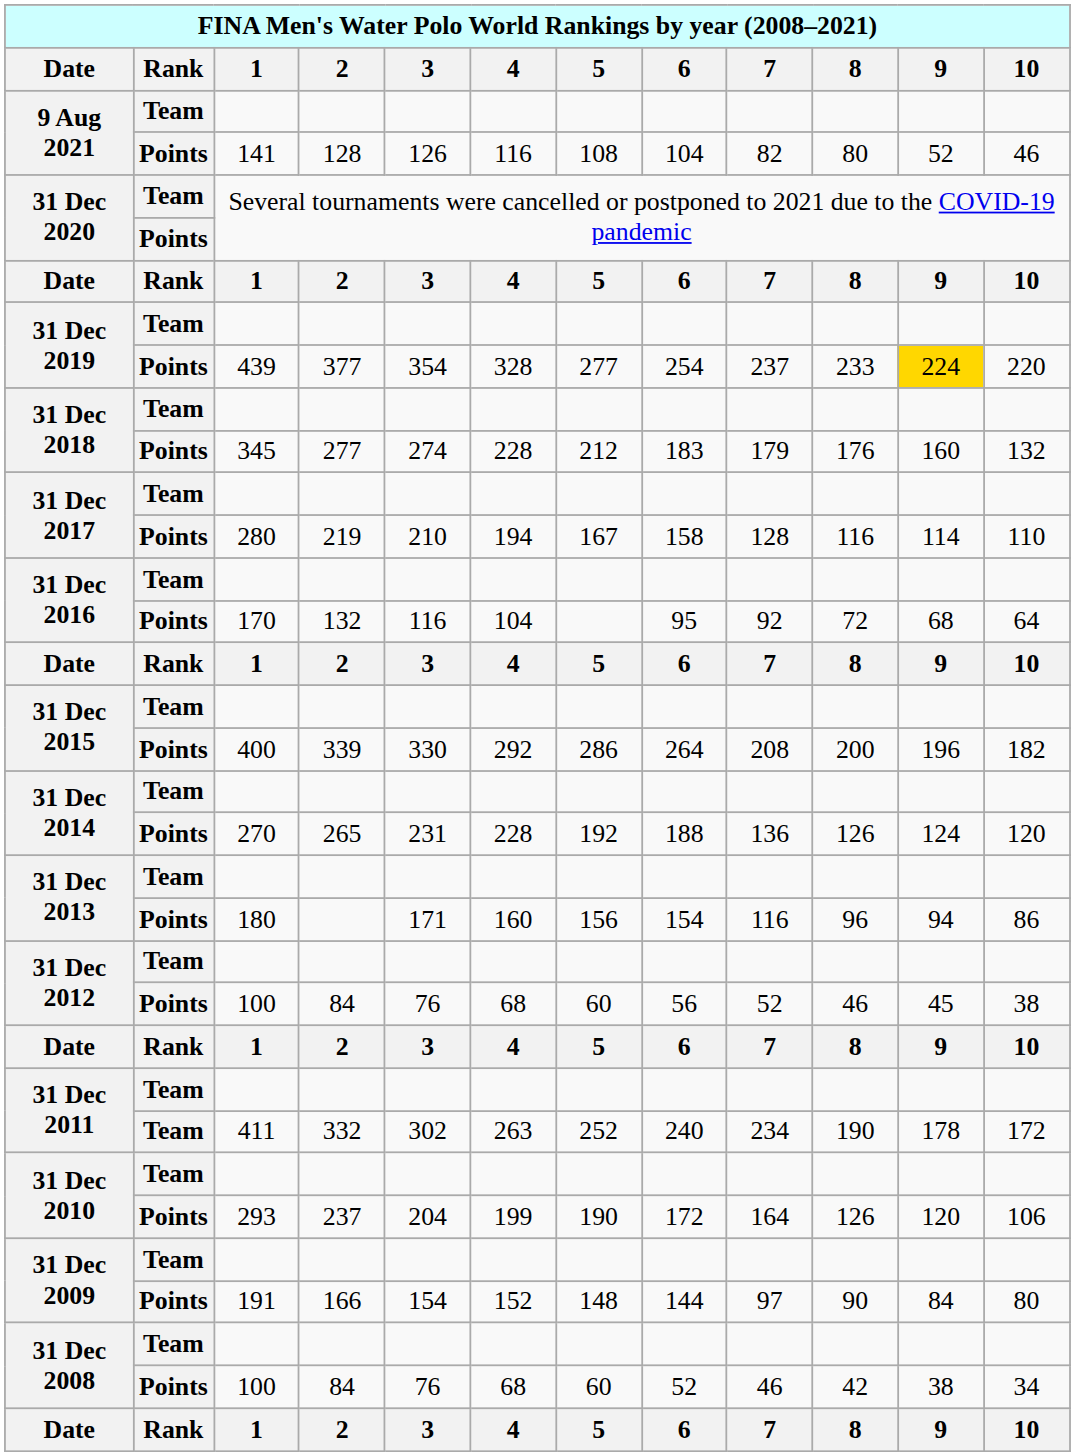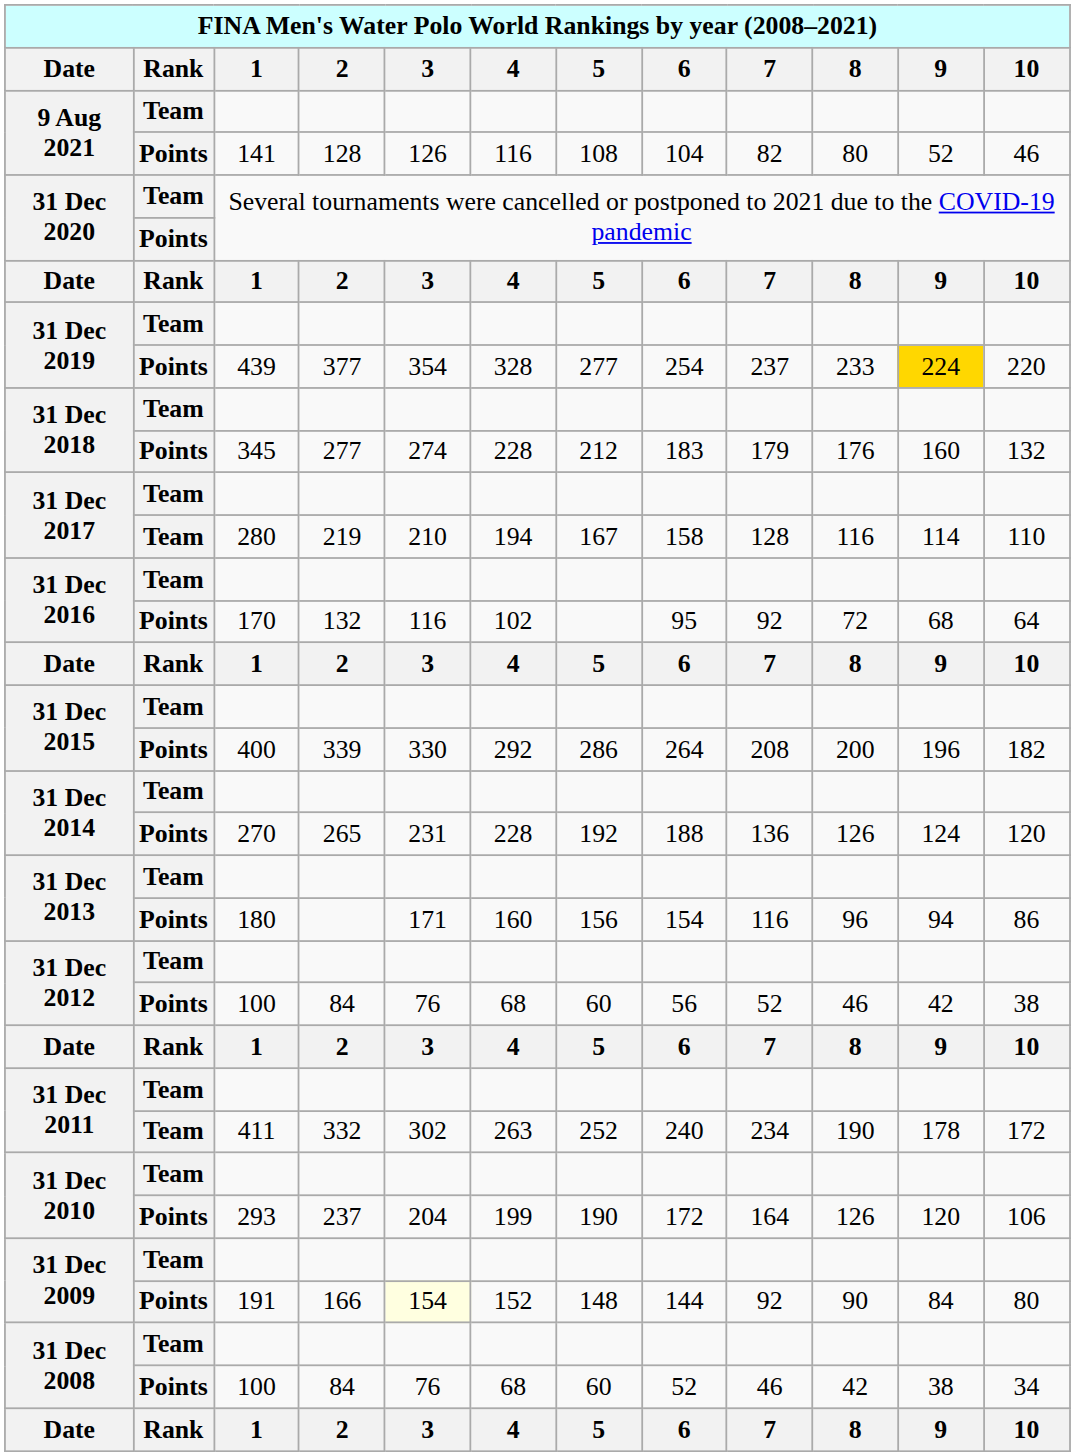 <table class="wikitable" style="text-align: center; font-size: 90%; margin-left: 1em;">
 <tr>
 <th colspan="12" style="background-color: #ccffff;">FINA Men's Water Polo World Rankings by year (2008–2021)</th>
 </tr>
 <tr>
 <th>Date</th>
 <th>Rank</th>
 <th>1</th>
 <th>2</th>
 <th>3</th>
 <th>4</th>
 <th>5</th>
 <th>6</th>
 <th>7</th>
 <th>8</th>
 <th>9</th>
 <th>10</th>
 </tr>
 <tr>
 <th rowspan="2">9 Aug 2021</th>
 <th>Team</th>
 <td></td>
 <td></td>
 <td></td>
 <td></td>
 <td></td>
 <td></td>
 <td></td>
 <td></td>
 <td></td>
 <td></td>
 </tr>
 <tr>
 <th>Points</th>
 <td>141</td>
 <td>128</td>
 <td>126</td>
 <td>116</td>
 <td>108</td>
 <td>104</td>
 <td>82</td>
 <td>80</td>
 <td>52</td>
 <td>46</td>
 </tr>
 <tr>
 <th rowspan="2">31 Dec 2020</th>
 <th>Team</th>
 <td rowspan="2" colspan="10">Several tournaments were cancelled or postponed to 2021 due to the <a href='#'>COVID-19 pandemic</a></td>
 </tr>
 <tr>
 <th>Points</th>
 </tr>
 <tr>
 <th>Date</th>
 <th>Rank</th>
 <th>1</th>
 <th>2</th>
 <th>3</th>
 <th>4</th>
 <th>5</th>
 <th>6</th>
 <th>7</th>
 <th>8</th>
 <th>9</th>
 <th>10</th>
 </tr>
 <tr>
 <th rowspan="2">31 Dec 2019</th>
 <th>Team</th>
 <td></td>
 <td></td>
 <td></td>
 <td></td>
 <td></td>
 <td></td>
 <td></td>
 <td></td>
 <td></td>
 <td></td>
 </tr>
 <tr>
 <th>Points</th>
 <td>439</td>
 <td>377</td>
 <td>354</td>
 <td>328</td>
 <td>277</td>
 <td>254</td>
 <td>237</td>
 <td>233</td>
 <td style="background: gold;">224</td>
 <td>220</td>
 </tr>
 <tr>
 <th rowspan="2">31 Dec 2018</th>
 <th>Team</th>
 <td></td>
 <td></td>
 <td></td>
 <td></td>
 <td></td>
 <td></td>
 <td></td>
 <td></td>
 <td></td>
 <td></td>
 </tr>
 <tr>
 <th>Points</th>
 <td>345</td>
 <td>277</td>
 <td>274</td>
 <td>228</td>
 <td>212</td>
 <td>183</td>
 <td>179</td>
 <td>176</td>
 <td>160</td>
 <td>132</td>
 </tr>
 <tr>
 <th rowspan="2">31 Dec 2017</th>
 <th>Team</th>
 <td></td>
 <td></td>
 <td></td>
 <td></td>
 <td></td>
 <td></td>
 <td></td>
 <td></td>
 <td></td>
 <td></td>
 </tr>
 <tr>
-<th>Points</th>
+<th>Team</th>
 <td>280</td>
 <td>219</td>
 <td>210</td>
 <td>194</td>
 <td>167</td>
 <td>158</td>
 <td>128</td>
 <td>116</td>
 <td>114</td>
 <td>110</td>
 </tr>
 <tr>
 <th rowspan="2">31 Dec 2016</th>
 <th>Team</th>
 <td></td>
 <td></td>
 <td></td>
 <td><br></td>
 <td></td>
 <td></td>
 <td></td>
 <td></td>
 <td></td>
 <td></td>
 </tr>
 <tr>
 <th>Points</th>
 <td>170</td>
 <td>132</td>
 <td>116</td>
-<td>104</td>
+<td>102</td>
 <td></td>
 <td>95</td>
 <td>92</td>
 <td>72</td>
 <td>68</td>
 <td>64</td>
 </tr>
 <tr>
 <th>Date</th>
 <th>Rank</th>
 <th>1</th>
 <th>2</th>
 <th>3</th>
 <th>4</th>
 <th>5</th>
 <th>6</th>
 <th>7</th>
 <th>8</th>
 <th>9</th>
 <th>10</th>
 </tr>
 <tr>
 <th rowspan="2">31 Dec 2015</th>
 <th>Team</th>
 <td></td>
 <td></td>
 <td></td>
 <td></td>
 <td></td>
 <td></td>
 <td></td>
 <td></td>
 <td></td>
 <td></td>
 </tr>
 <tr>
 <th>Points</th>
 <td>400</td>
 <td>339</td>
 <td>330</td>
 <td>292</td>
 <td>286</td>
 <td>264</td>
 <td>208</td>
 <td>200</td>
 <td>196</td>
 <td>182</td>
 </tr>
 <tr>
 <th rowspan="2">31 Dec 2014</th>
 <th>Team</th>
 <td></td>
 <td></td>
 <td></td>
 <td></td>
 <td></td>
 <td></td>
 <td></td>
 <td></td>
 <td></td>
 <td></td>
 </tr>
 <tr>
 <th>Points</th>
 <td>270</td>
 <td>265</td>
 <td>231</td>
 <td>228</td>
 <td>192</td>
 <td>188</td>
 <td>136</td>
 <td>126</td>
 <td>124</td>
 <td>120</td>
 </tr>
 <tr>
 <th rowspan="2">31 Dec 2013</th>
 <th>Team</th>
 <td><br></td>
 <td></td>
 <td></td>
 <td></td>
 <td></td>
 <td></td>
 <td></td>
 <td></td>
 <td></td>
 <td></td>
 </tr>
 <tr>
 <th>Points</th>
 <td>180</td>
 <td></td>
 <td>171</td>
 <td>160</td>
 <td>156</td>
 <td>154</td>
 <td>116</td>
 <td>96</td>
 <td>94</td>
 <td>86</td>
 </tr>
 <tr>
 <th rowspan="2">31 Dec 2012</th>
 <th>Team</th>
 <td></td>
 <td></td>
 <td></td>
 <td></td>
 <td></td>
 <td></td>
 <td></td>
 <td></td>
 <td></td>
 <td></td>
 </tr>
 <tr>
 <th>Points</th>
 <td>100</td>
 <td>84</td>
 <td>76</td>
 <td>68</td>
 <td>60</td>
 <td>56</td>
 <td>52</td>
 <td>46</td>
-<td>45</td>
+<td>42</td>
 <td>38</td>
 </tr>
 <tr>
 <th>Date</th>
 <th>Rank</th>
 <th>1</th>
 <th>2</th>
 <th>3</th>
 <th>4</th>
 <th>5</th>
 <th>6</th>
 <th>7</th>
 <th>8</th>
 <th>9</th>
 <th>10</th>
 </tr>
 <tr>
 <th rowspan="2">31 Dec 2011</th>
 <th>Team</th>
 <td></td>
 <td></td>
 <td></td>
 <td></td>
 <td></td>
 <td></td>
 <td></td>
 <td></td>
 <td></td>
 <td></td>
 </tr>
 <tr>
 <th>Team</th>
 <td>411</td>
 <td>332</td>
 <td>302</td>
 <td>263</td>
 <td>252</td>
 <td>240</td>
 <td>234</td>
 <td>190</td>
 <td>178</td>
 <td>172</td>
 </tr>
 <tr>
 <th rowspan="2">31 Dec 2010</th>
 <th>Team</th>
 <td></td>
 <td></td>
 <td></td>
 <td></td>
 <td></td>
 <td></td>
 <td></td>
 <td></td>
 <td></td>
 <td></td>
 </tr>
 <tr>
 <th>Points</th>
 <td>293</td>
 <td>237</td>
 <td>204</td>
 <td>199</td>
 <td>190</td>
 <td>172</td>
 <td>164</td>
 <td>126</td>
 <td>120</td>
 <td>106</td>
 </tr>
 <tr>
 <th rowspan="2">31 Dec 2009</th>
 <th>Team</th>
 <td></td>
 <td></td>
 <td></td>
 <td></td>
 <td></td>
 <td></td>
 <td></td>
 <td></td>
 <td></td>
 <td></td>
 </tr>
 <tr>
 <th>Points</th>
 <td>191</td>
 <td>166</td>
-<td>154</td>
+<td style="background: lightyellow;">154</td>
 <td>152</td>
 <td>148</td>
 <td>144</td>
-<td>97</td>
+<td>92</td>
 <td>90</td>
 <td>84</td>
 <td>80</td>
 </tr>
 <tr>
 <th rowspan="2">31 Dec 2008</th>
 <th>Team</th>
 <td></td>
 <td></td>
 <td></td>
 <td></td>
 <td></td>
 <td></td>
 <td></td>
 <td></td>
 <td></td>
 <td></td>
 </tr>
 <tr>
 <th>Points</th>
 <td>100</td>
 <td>84</td>
 <td>76</td>
 <td>68</td>
 <td>60</td>
 <td>52</td>
 <td>46</td>
 <td>42</td>
 <td>38</td>
 <td>34</td>
 </tr>
 <tr>
 <th>Date</th>
 <th>Rank</th>
 <th>1</th>
 <th>2</th>
 <th>3</th>
 <th>4</th>
 <th>5</th>
 <th>6</th>
 <th>7</th>
 <th>8</th>
 <th>9</th>
 <th>10</th>
 </tr>
 </table>
